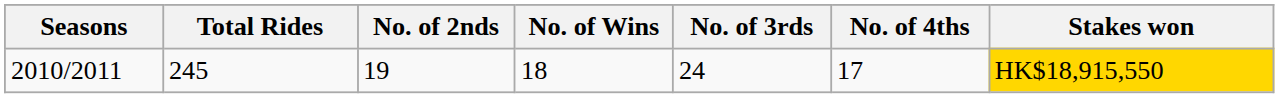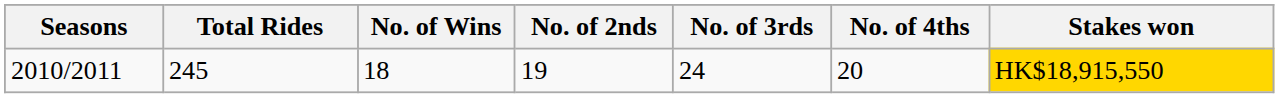 <table class="wikitable sortable" style="font-size:90%;">
 <tr>
 <th width="80px">Seasons</th>
 <th width="100px">Total Rides</th>
+<th width="80px">No. of Wins</th>
 <th width="80px">No. of 2nds</th>
-<th width="80px">No. of Wins</th>
 <th width="80px">No. of 3rds</th>
 <th width="80px">No. of 4ths</th>
 <th width="150px">Stakes won</th>
 </tr>
 <tr>
 <td>2010/2011</td>
 <td>245</td>
+<td>18</td>
 <td>19</td>
-<td>18</td>
 <td>24</td>
-<td>17</td>
+<td>20</td>
 <td style="background: gold;">HK$18,915,550</td>
 </tr>
 </table>
